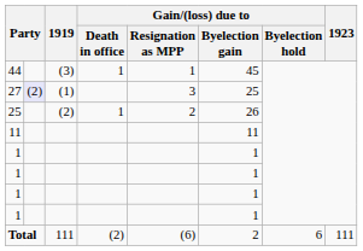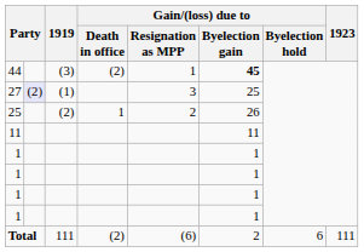 <table class="wikitable" style="text-align:right">
 <tr>
 <th rowspan="2" colspan="2">Party</th>
 <th rowspan="2">1919</th>
 <th colspan="4">Gain/(loss) due to</th>
 <th rowspan="2">1923</th>
 </tr>
 <tr>
 <th>Death<br>in office</th>
 <th>Resignation<br>as MPP</th>
 <th>Byelection<br>gain</th>
 <th>Byelection<br>hold</th>
 </tr>
 <tr>
 <td>44</td>
 <td></td>
 <td>(3)</td>
+<td>(2)</td>
 <td>1</td>
-<td>1</td>
-<td>45</td>
+<td><strong>45</strong></td>
 </tr>
 <tr>
 <td>27</td>
 <td style="background: lavender;">(2)</td>
 <td>(1)</td>
 <td></td>
 <td>3</td>
 <td>25</td>
 </tr>
 <tr>
 <td>25</td>
 <td></td>
 <td>(2)</td>
 <td>1</td>
 <td>2</td>
 <td>26</td>
 </tr>
 <tr>
 <td>11</td>
 <td></td>
 <td></td>
 <td></td>
 <td></td>
 <td>11</td>
 </tr>
 <tr>
 <td>1</td>
 <td></td>
 <td></td>
 <td></td>
 <td></td>
 <td>1</td>
 </tr>
 <tr>
 <td>1</td>
 <td></td>
 <td></td>
 <td></td>
 <td></td>
 <td>1</td>
 </tr>
 <tr>
 <td>1</td>
 <td></td>
 <td></td>
 <td></td>
 <td></td>
 <td>1</td>
 </tr>
 <tr>
 <td>1</td>
 <td></td>
 <td></td>
 <td></td>
 <td></td>
 <td>1</td>
 </tr>
 <tr>
 <td colspan="2" style="text-align:left;"><strong>Total</strong></td>
 <td>111</td>
 <td>(2)</td>
 <td>(6)</td>
 <td>2</td>
 <td>6</td>
 <td>111</td>
 </tr>
 </table>
